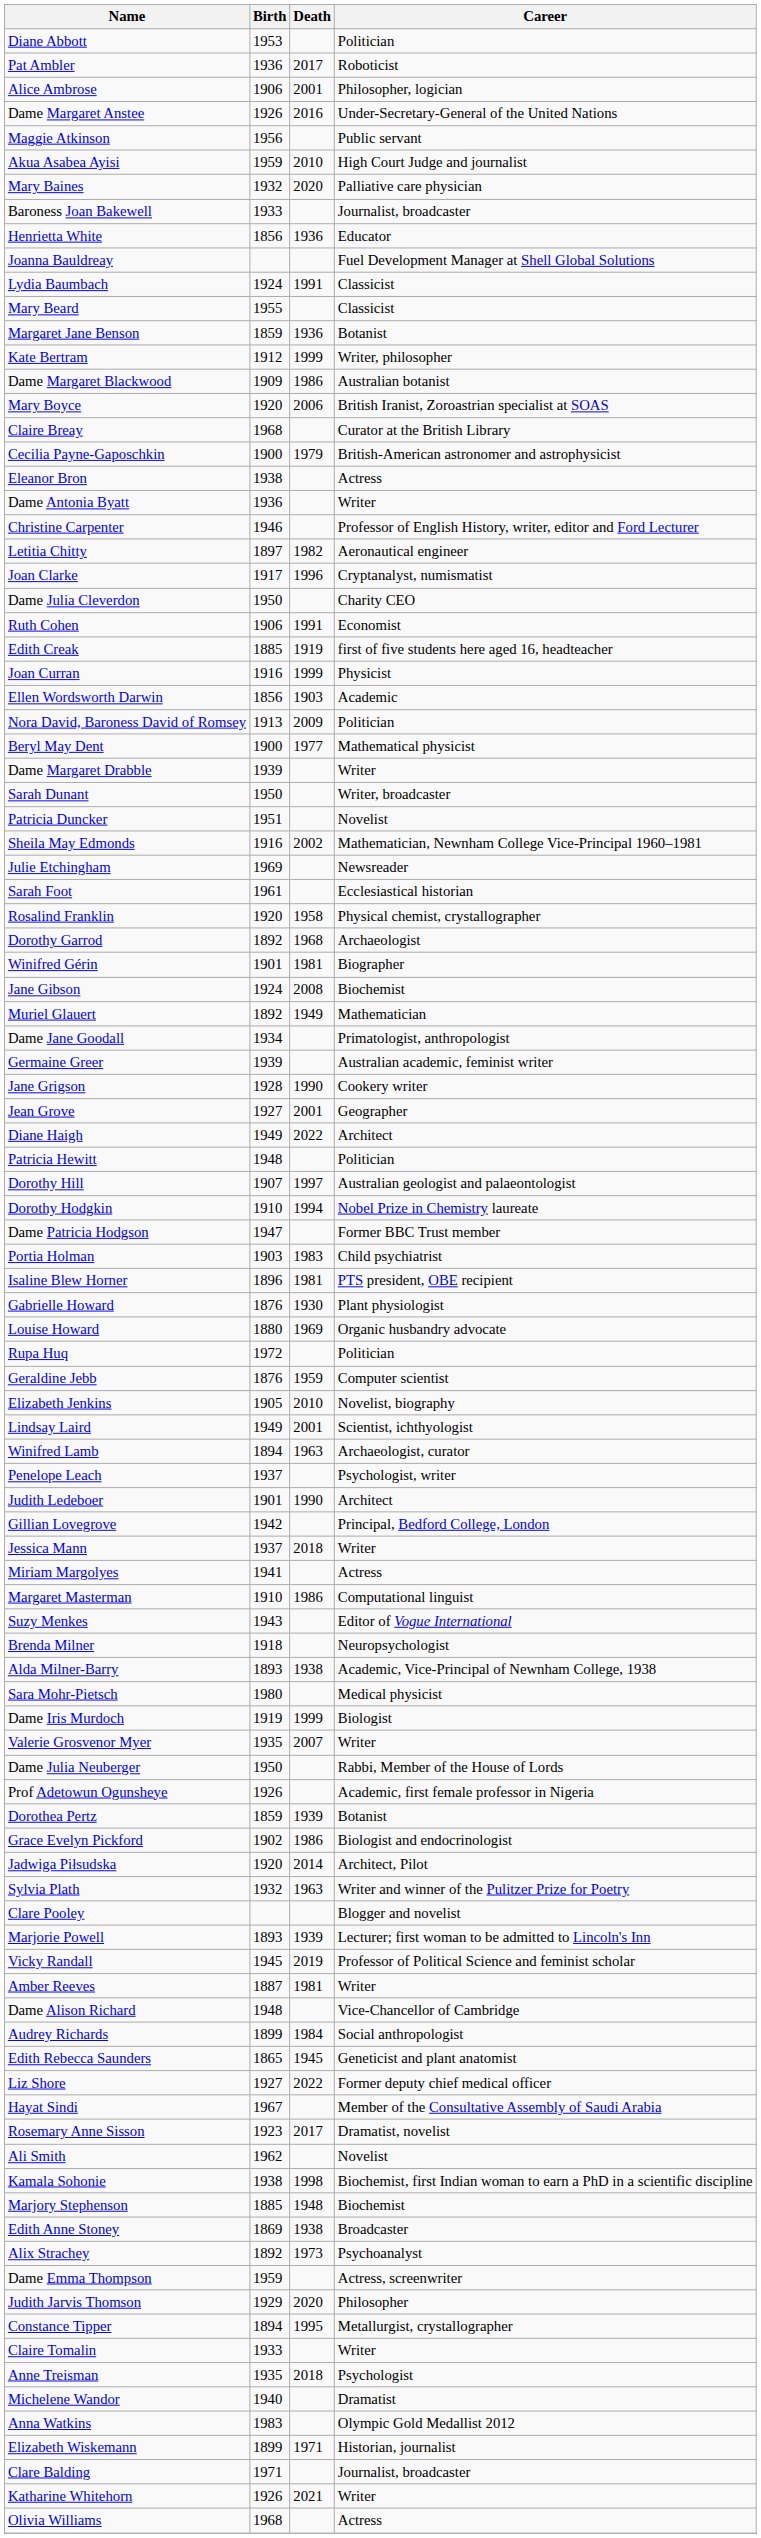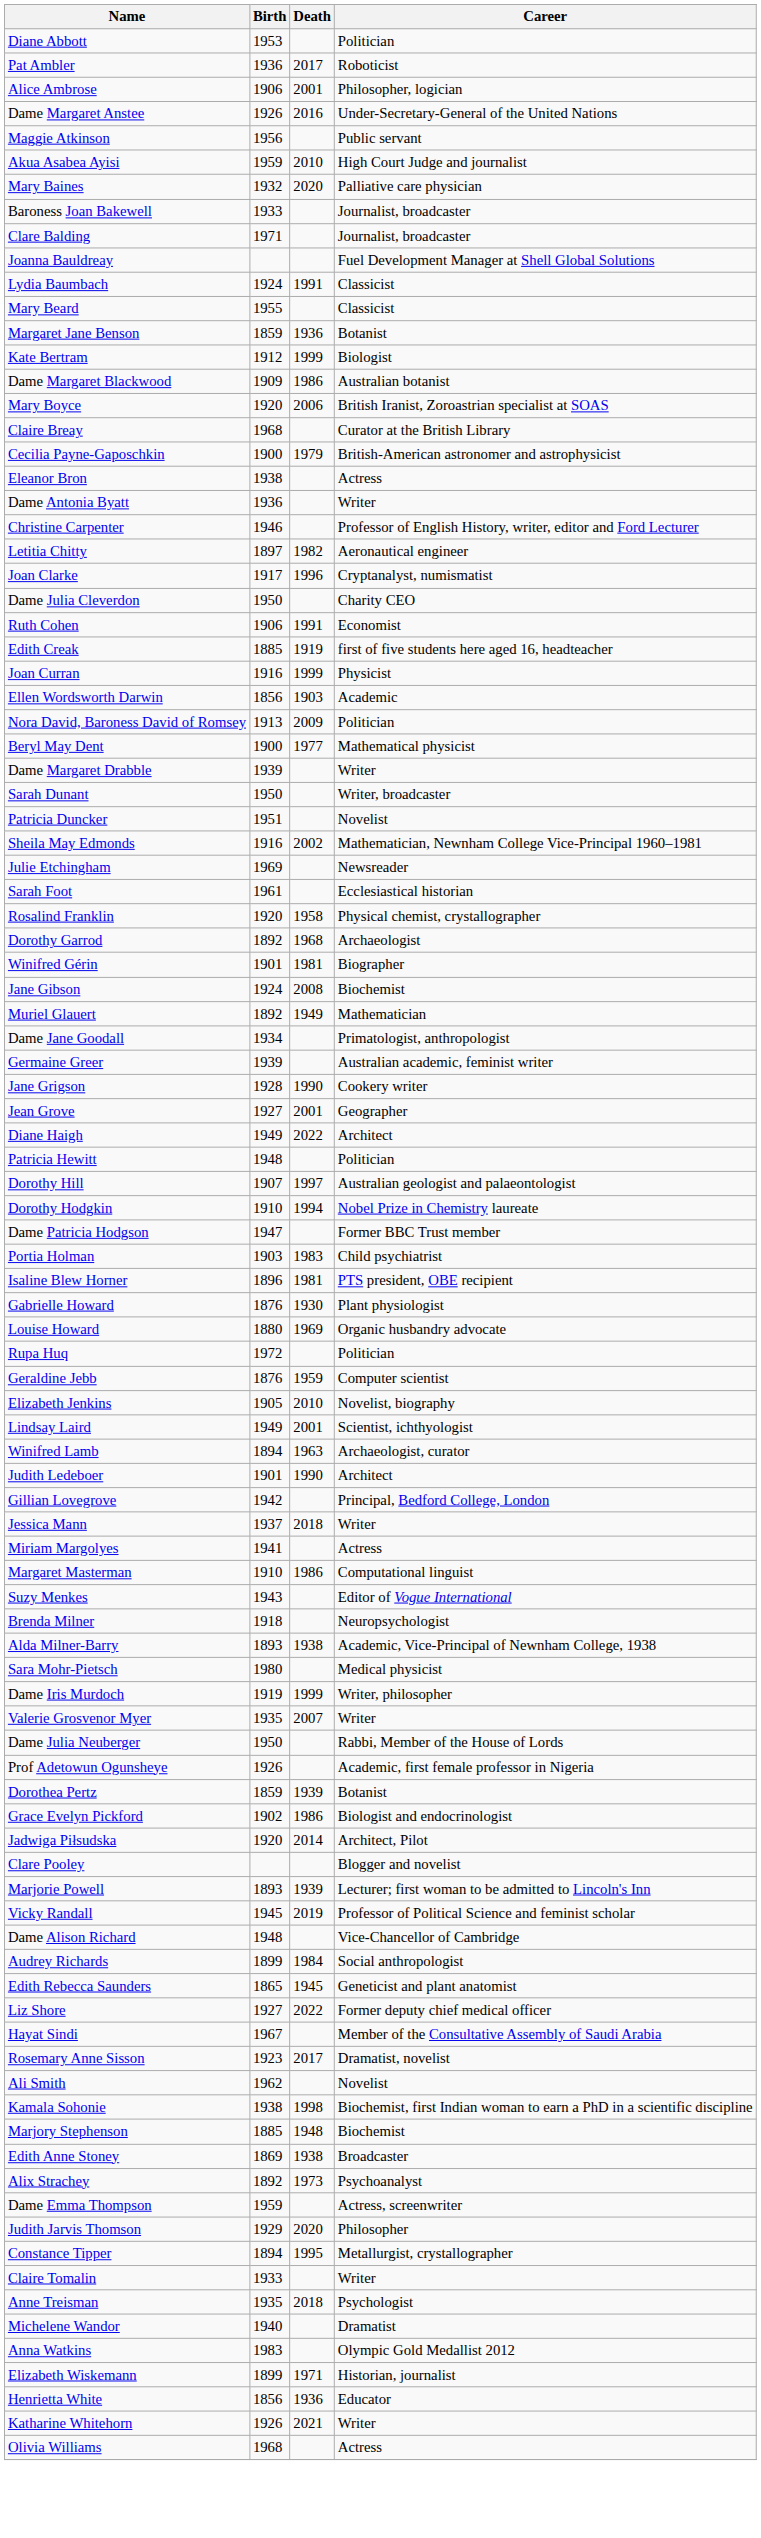 <table class="wikitable sortable" style="font-size: 95%">
 <tr>
 <th>Name</th>
 <th>Birth</th>
 <th>Death</th>
 <th>Career</th>
 </tr>
 <tr>
 <td><a href='#'>Diane Abbott</a></td>
 <td>1953</td>
 <td></td>
 <td>Politician</td>
 </tr>
 <tr>
 <td><a href='#'>Pat Ambler</a></td>
 <td>1936</td>
 <td>2017</td>
 <td>Roboticist</td>
 </tr>
 <tr>
 <td><a href='#'>Alice Ambrose</a></td>
 <td>1906</td>
 <td>2001</td>
 <td>Philosopher, logician</td>
 </tr>
 <tr>
 <td>Dame <a href='#'>Margaret Anstee</a></td>
 <td>1926</td>
 <td>2016</td>
 <td>Under-Secretary-General of the United Nations</td>
 </tr>
 <tr>
 <td><a href='#'>Maggie Atkinson</a></td>
 <td>1956</td>
 <td></td>
 <td>Public servant</td>
 </tr>
 <tr>
 <td><a href='#'>Akua Asabea Ayisi</a></td>
 <td>1959</td>
 <td>2010</td>
 <td>High Court Judge and journalist</td>
 </tr>
 <tr>
 <td><a href='#'>Mary Baines</a></td>
 <td>1932</td>
 <td>2020</td>
 <td>Palliative care physician</td>
 </tr>
 <tr>
 <td>Baroness <a href='#'>Joan Bakewell</a></td>
 <td>1933</td>
 <td></td>
 <td>Journalist, broadcaster</td>
 </tr>
 <tr>
-<td><a href='#'>Henrietta White</a></td>
-<td>1856</td>
-<td>1936</td>
-<td>Educator</td>
+<td><a href='#'>Clare Balding</a></td>
+<td>1971</td>
+<td></td>
+<td>Journalist, broadcaster</td>
 </tr>
 <tr>
 <td><a href='#'>Joanna Bauldreay</a></td>
 <td></td>
 <td></td>
 <td>Fuel Development Manager at <a href='#'>Shell Global Solutions</a></td>
 </tr>
 <tr>
 <td><a href='#'>Lydia Baumbach</a></td>
 <td>1924</td>
 <td>1991</td>
 <td>Classicist</td>
 </tr>
 <tr>
 <td><a href='#'>Mary Beard</a></td>
 <td>1955</td>
 <td></td>
 <td>Classicist</td>
 </tr>
 <tr>
 <td><a href='#'>Margaret Jane Benson</a></td>
 <td>1859</td>
 <td>1936</td>
 <td>Botanist</td>
 </tr>
 <tr>
 <td><a href='#'>Kate Bertram</a></td>
 <td>1912</td>
 <td>1999</td>
-<td>Writer, philosopher</td>
+<td>Biologist</td>
 </tr>
 <tr>
 <td>Dame <a href='#'>Margaret Blackwood</a></td>
 <td>1909</td>
 <td>1986</td>
 <td>Australian botanist</td>
 </tr>
 <tr>
 <td><a href='#'>Mary Boyce</a></td>
 <td>1920</td>
 <td>2006</td>
 <td>British Iranist, Zoroastrian specialist at <a href='#'>SOAS</a></td>
 </tr>
 <tr>
 <td><a href='#'>Claire Breay</a></td>
 <td>1968</td>
 <td></td>
 <td>Curator at the British Library</td>
 </tr>
 <tr>
 <td><a href='#'>Cecilia Payne-Gaposchkin</a></td>
 <td>1900</td>
 <td>1979</td>
 <td>British-American astronomer and astrophysicist</td>
 </tr>
 <tr>
 <td><a href='#'>Eleanor Bron</a></td>
 <td>1938</td>
 <td></td>
 <td>Actress</td>
 </tr>
 <tr>
 <td>Dame <a href='#'>Antonia Byatt</a></td>
 <td>1936</td>
 <td></td>
 <td>Writer</td>
 </tr>
 <tr>
 <td><a href='#'>Christine Carpenter</a></td>
 <td>1946</td>
 <td></td>
 <td>Professor of English History, writer, editor and <a href='#'>Ford Lecturer</a></td>
 </tr>
 <tr>
 <td><a href='#'>Letitia Chitty</a></td>
 <td>1897</td>
 <td>1982</td>
 <td>Aeronautical engineer</td>
 </tr>
 <tr>
 <td><a href='#'>Joan Clarke</a></td>
 <td>1917</td>
 <td>1996</td>
 <td>Cryptanalyst, numismatist</td>
 </tr>
 <tr>
 <td>Dame <a href='#'>Julia Cleverdon</a></td>
 <td>1950</td>
 <td></td>
 <td>Charity CEO</td>
 </tr>
 <tr>
 <td><a href='#'>Ruth Cohen</a></td>
 <td>1906</td>
 <td>1991</td>
 <td>Economist</td>
 </tr>
 <tr>
 <td><a href='#'>Edith Creak</a></td>
 <td>1885</td>
 <td>1919</td>
 <td>first of five students here aged 16, headteacher</td>
 </tr>
 <tr>
 <td><a href='#'>Joan Curran</a></td>
 <td>1916</td>
 <td>1999</td>
 <td>Physicist</td>
 </tr>
 <tr>
 <td><a href='#'>Ellen Wordsworth Darwin</a></td>
 <td>1856</td>
 <td>1903</td>
 <td>Academic</td>
 </tr>
 <tr>
 <td><a href='#'>Nora David, Baroness David of Romsey</a></td>
 <td>1913</td>
 <td>2009</td>
 <td>Politician</td>
 </tr>
 <tr>
 <td><a href='#'>Beryl May Dent</a></td>
 <td>1900</td>
 <td>1977</td>
 <td>Mathematical physicist</td>
 </tr>
 <tr>
 <td>Dame <a href='#'>Margaret Drabble</a></td>
 <td>1939</td>
 <td></td>
 <td>Writer</td>
 </tr>
 <tr>
 <td><a href='#'>Sarah Dunant</a></td>
 <td>1950</td>
 <td></td>
 <td>Writer, broadcaster</td>
 </tr>
 <tr>
 <td><a href='#'>Patricia Duncker</a></td>
 <td>1951</td>
 <td></td>
 <td>Novelist</td>
 </tr>
 <tr>
 <td><a href='#'>Sheila May Edmonds</a></td>
 <td>1916</td>
 <td>2002</td>
 <td>Mathematician, Newnham College Vice-Principal 1960–1981</td>
 </tr>
 <tr>
 <td><a href='#'>Julie Etchingham</a></td>
 <td>1969</td>
 <td></td>
 <td>Newsreader</td>
 </tr>
 <tr>
 <td><a href='#'>Sarah Foot</a></td>
 <td>1961</td>
 <td></td>
 <td>Ecclesiastical historian</td>
 </tr>
 <tr>
 <td><a href='#'>Rosalind Franklin</a></td>
 <td>1920</td>
 <td>1958</td>
 <td>Physical chemist, crystallographer</td>
 </tr>
 <tr>
 <td><a href='#'>Dorothy Garrod</a></td>
 <td>1892</td>
 <td>1968</td>
 <td>Archaeologist</td>
 </tr>
 <tr>
 <td><a href='#'>Winifred Gérin</a></td>
 <td>1901</td>
 <td>1981</td>
 <td>Biographer</td>
 </tr>
 <tr>
 <td><a href='#'>Jane Gibson</a></td>
 <td>1924</td>
 <td>2008</td>
 <td>Biochemist</td>
 </tr>
 <tr>
 <td><a href='#'>Muriel Glauert</a></td>
 <td>1892</td>
 <td>1949</td>
 <td>Mathematician</td>
 </tr>
 <tr>
 <td>Dame <a href='#'>Jane Goodall</a></td>
 <td>1934</td>
 <td></td>
 <td>Primatologist, anthropologist</td>
 </tr>
 <tr>
 <td><a href='#'>Germaine Greer</a></td>
 <td>1939</td>
 <td></td>
 <td>Australian academic, feminist writer</td>
 </tr>
 <tr>
 <td><a href='#'>Jane Grigson</a></td>
 <td>1928</td>
 <td>1990</td>
 <td>Cookery writer</td>
 </tr>
 <tr>
 <td><a href='#'>Jean Grove</a></td>
 <td>1927</td>
 <td>2001</td>
 <td>Geographer</td>
 </tr>
 <tr>
 <td><a href='#'>Diane Haigh</a></td>
 <td>1949</td>
 <td>2022</td>
 <td>Architect</td>
 </tr>
 <tr>
 <td><a href='#'>Patricia Hewitt</a></td>
 <td>1948</td>
 <td></td>
 <td>Politician</td>
 </tr>
 <tr>
 <td><a href='#'>Dorothy Hill</a></td>
 <td>1907</td>
 <td>1997</td>
 <td>Australian geologist and palaeontologist</td>
 </tr>
 <tr>
 <td><a href='#'>Dorothy Hodgkin</a></td>
 <td>1910</td>
 <td>1994</td>
 <td><a href='#'>Nobel Prize in Chemistry</a> laureate</td>
 </tr>
 <tr>
 <td>Dame <a href='#'>Patricia Hodgson</a></td>
 <td>1947</td>
 <td></td>
 <td>Former BBC Trust member</td>
 </tr>
 <tr>
 <td><a href='#'>Portia Holman</a></td>
 <td>1903</td>
 <td>1983</td>
 <td>Child psychiatrist</td>
 </tr>
 <tr>
 <td><a href='#'>Isaline Blew Horner</a></td>
 <td>1896</td>
 <td>1981</td>
 <td><a href='#'>PTS</a> president, <a href='#'>OBE</a> recipient</td>
 </tr>
 <tr>
 <td><a href='#'>Gabrielle Howard</a></td>
 <td>1876</td>
 <td>1930</td>
 <td>Plant physiologist</td>
 </tr>
 <tr>
 <td><a href='#'>Louise Howard</a></td>
 <td>1880</td>
 <td>1969</td>
 <td>Organic husbandry advocate</td>
 </tr>
 <tr>
 <td><a href='#'>Rupa Huq</a></td>
 <td>1972</td>
 <td></td>
 <td>Politician</td>
 </tr>
 <tr>
 <td><a href='#'>Geraldine Jebb</a></td>
 <td>1876</td>
 <td>1959</td>
 <td>Computer scientist</td>
 </tr>
 <tr>
 <td><a href='#'>Elizabeth Jenkins</a></td>
 <td>1905</td>
 <td>2010</td>
 <td>Novelist, biography</td>
 </tr>
 <tr>
 <td><a href='#'>Lindsay Laird</a></td>
 <td>1949</td>
 <td>2001</td>
 <td>Scientist, ichthyologist</td>
 </tr>
 <tr>
 <td><a href='#'>Winifred Lamb</a></td>
 <td>1894</td>
 <td>1963</td>
 <td>Archaeologist, curator</td>
 </tr>
 <tr>
-<td><a href='#'>Penelope Leach</a></td>
-<td>1937</td>
-<td></td>
-<td>Psychologist, writer</td>
-</tr>
-<tr>
 <td><a href='#'>Judith Ledeboer</a></td>
 <td>1901</td>
 <td>1990</td>
 <td>Architect</td>
 </tr>
 <tr>
 <td><a href='#'>Gillian Lovegrove</a></td>
 <td>1942</td>
 <td></td>
 <td>Principal, <a href='#'>Bedford College, London</a></td>
 </tr>
 <tr>
 <td><a href='#'>Jessica Mann</a></td>
 <td>1937</td>
 <td>2018</td>
 <td>Writer</td>
 </tr>
 <tr>
 <td><a href='#'>Miriam Margolyes</a></td>
 <td>1941</td>
 <td></td>
 <td>Actress</td>
 </tr>
 <tr>
 <td><a href='#'>Margaret Masterman</a></td>
 <td>1910</td>
 <td>1986</td>
 <td>Computational linguist</td>
 </tr>
 <tr>
 <td><a href='#'>Suzy Menkes</a></td>
 <td>1943</td>
 <td></td>
 <td>Editor of <em><a href='#'>Vogue International</a></em></td>
 </tr>
 <tr>
 <td><a href='#'>Brenda Milner</a></td>
 <td>1918</td>
 <td></td>
 <td>Neuropsychologist</td>
 </tr>
 <tr>
 <td><a href='#'>Alda Milner-Barry</a></td>
 <td>1893</td>
 <td>1938</td>
 <td>Academic, Vice-Principal of Newnham College, 1938</td>
 </tr>
 <tr>
 <td><a href='#'>Sara Mohr-Pietsch</a></td>
 <td>1980</td>
 <td></td>
 <td>Medical physicist</td>
 </tr>
 <tr>
 <td>Dame <a href='#'>Iris Murdoch</a></td>
 <td>1919</td>
 <td>1999</td>
-<td>Biologist</td>
+<td>Writer, philosopher</td>
 </tr>
 <tr>
 <td><a href='#'>Valerie Grosvenor Myer</a></td>
 <td>1935</td>
 <td>2007</td>
 <td>Writer</td>
 </tr>
 <tr>
 <td>Dame <a href='#'>Julia Neuberger</a></td>
 <td>1950</td>
 <td></td>
 <td>Rabbi, Member of the House of Lords</td>
 </tr>
 <tr>
 <td>Prof <a href='#'>Adetowun Ogunsheye</a></td>
 <td>1926</td>
 <td></td>
 <td>Academic, first female professor in Nigeria</td>
 </tr>
 <tr>
 <td><a href='#'>Dorothea Pertz</a></td>
 <td>1859</td>
 <td>1939</td>
 <td>Botanist</td>
 </tr>
 <tr>
 <td><a href='#'>Grace Evelyn Pickford</a></td>
 <td>1902</td>
 <td>1986</td>
 <td>Biologist and endocrinologist</td>
 </tr>
 <tr>
 <td><a href='#'>Jadwiga Piłsudska</a></td>
 <td>1920</td>
 <td>2014</td>
 <td>Architect, Pilot</td>
 </tr>
 <tr>
-<td><a href='#'>Sylvia Plath</a></td>
-<td>1932</td>
-<td>1963</td>
-<td>Writer and winner of the <a href='#'>Pulitzer Prize for Poetry</a></td>
-</tr>
-<tr>
 <td><a href='#'>Clare Pooley</a></td>
 <td></td>
 <td></td>
 <td>Blogger and novelist</td>
 </tr>
 <tr>
 <td><a href='#'>Marjorie Powell</a></td>
 <td>1893</td>
 <td>1939</td>
 <td>Lecturer; first woman to be admitted to <a href='#'>Lincoln's Inn</a></td>
 </tr>
 <tr>
 <td><a href='#'>Vicky Randall</a></td>
 <td>1945</td>
 <td>2019</td>
 <td>Professor of Political Science and feminist scholar</td>
-</tr>
-<tr>
-<td><a href='#'>Amber Reeves</a></td>
-<td>1887</td>
-<td>1981</td>
-<td>Writer</td>
 </tr>
 <tr>
 <td>Dame <a href='#'>Alison Richard</a></td>
 <td>1948</td>
 <td></td>
 <td>Vice-Chancellor of Cambridge</td>
 </tr>
 <tr>
 <td><a href='#'>Audrey Richards</a></td>
 <td>1899</td>
 <td>1984</td>
 <td>Social anthropologist</td>
 </tr>
 <tr>
 <td><a href='#'>Edith Rebecca Saunders</a></td>
 <td>1865</td>
 <td>1945</td>
 <td>Geneticist and plant anatomist</td>
 </tr>
 <tr>
 <td><a href='#'>Liz Shore</a></td>
 <td>1927</td>
 <td>2022</td>
 <td>Former deputy chief medical officer</td>
 </tr>
 <tr>
 <td><a href='#'>Hayat Sindi</a></td>
 <td>1967</td>
 <td></td>
 <td>Member of the <a href='#'>Consultative Assembly of Saudi Arabia</a></td>
 </tr>
 <tr>
 <td><a href='#'>Rosemary Anne Sisson</a></td>
 <td>1923</td>
 <td>2017</td>
 <td>Dramatist, novelist</td>
 </tr>
 <tr>
 <td><a href='#'>Ali Smith</a></td>
 <td>1962</td>
 <td></td>
 <td>Novelist</td>
 </tr>
 <tr>
 <td><a href='#'>Kamala Sohonie</a></td>
 <td>1938</td>
 <td>1998</td>
 <td>Biochemist, first Indian woman to earn a PhD in a scientific discipline</td>
 </tr>
 <tr>
 <td><a href='#'>Marjory Stephenson</a></td>
 <td>1885</td>
 <td>1948</td>
 <td>Biochemist</td>
 </tr>
 <tr>
 <td><a href='#'>Edith Anne Stoney</a></td>
 <td>1869</td>
 <td>1938</td>
 <td>Broadcaster</td>
 </tr>
 <tr>
 <td><a href='#'>Alix Strachey</a></td>
 <td>1892</td>
 <td>1973</td>
 <td>Psychoanalyst</td>
 </tr>
 <tr>
 <td>Dame <a href='#'>Emma Thompson</a></td>
 <td>1959</td>
 <td></td>
 <td>Actress, screenwriter</td>
 </tr>
 <tr>
 <td><a href='#'>Judith Jarvis Thomson</a></td>
 <td>1929</td>
 <td>2020</td>
 <td>Philosopher</td>
 </tr>
 <tr>
 <td><a href='#'>Constance Tipper</a></td>
 <td>1894</td>
 <td>1995</td>
 <td>Metallurgist, crystallographer</td>
 </tr>
 <tr>
 <td><a href='#'>Claire Tomalin</a></td>
 <td>1933</td>
 <td></td>
 <td>Writer</td>
 </tr>
 <tr>
 <td><a href='#'>Anne Treisman</a></td>
 <td>1935</td>
 <td>2018</td>
 <td>Psychologist</td>
 </tr>
 <tr>
 <td><a href='#'>Michelene Wandor</a></td>
 <td>1940</td>
 <td></td>
 <td>Dramatist</td>
 </tr>
 <tr>
 <td><a href='#'>Anna Watkins</a></td>
 <td>1983</td>
 <td></td>
 <td>Olympic Gold Medallist 2012</td>
 </tr>
 <tr>
 <td><a href='#'>Elizabeth Wiskemann</a></td>
 <td>1899</td>
 <td>1971</td>
 <td>Historian, journalist</td>
 </tr>
 <tr>
-<td><a href='#'>Clare Balding</a></td>
-<td>1971</td>
-<td></td>
-<td>Journalist, broadcaster</td>
+<td><a href='#'>Henrietta White</a></td>
+<td>1856</td>
+<td>1936</td>
+<td>Educator</td>
 </tr>
 <tr>
 <td><a href='#'>Katharine Whitehorn</a></td>
 <td>1926</td>
 <td>2021</td>
 <td>Writer</td>
 </tr>
 <tr>
 <td><a href='#'>Olivia Williams</a></td>
 <td>1968</td>
 <td></td>
 <td>Actress</td>
 </tr>
 <tr>
 </tr>
 </table>
